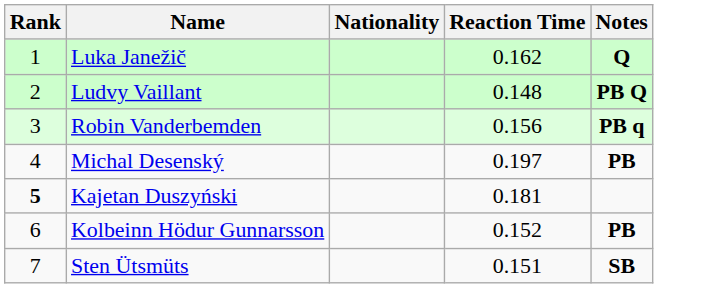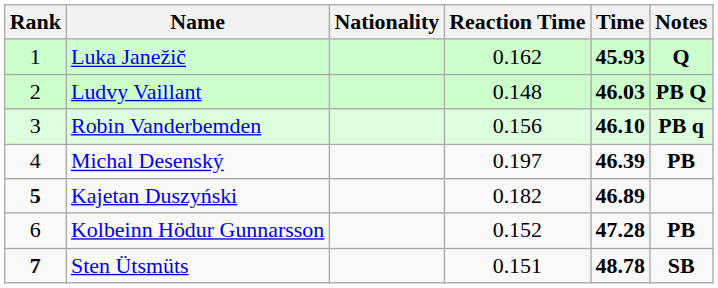 <table class="wikitable sortable" style="text-align:center">
 <tr>
 <th>Rank</th>
 <th>Name</th>
 <th>Nationality</th>
 <th>Reaction Time</th>
+<th>Time</th>
 <th>Notes</th>
 </tr>
 <tr bgcolor=ccffcc>
 <td>1</td>
 <td align=left><a href='#'>Luka Janežič</a></td>
 <td align=left></td>
 <td>0.162</td>
+<td><strong>45.93</strong></td>
 <td><strong>Q</strong></td>
 </tr>
 <tr bgcolor=ccffcc>
 <td>2</td>
 <td align=left><a href='#'>Ludvy Vaillant</a></td>
 <td align=left></td>
 <td>0.148</td>
+<td><strong>46.03</strong></td>
 <td><strong>PB Q</strong></td>
 </tr>
 <tr bgcolor=ddffdd>
 <td>3</td>
 <td align=left><a href='#'>Robin Vanderbemden</a></td>
 <td align=left></td>
 <td>0.156</td>
+<td><strong>46.10</strong></td>
 <td><strong>PB q</strong></td>
 </tr>
 <tr>
 <td>4</td>
 <td align=left><a href='#'>Michal Desenský</a></td>
 <td align=left></td>
 <td>0.197</td>
+<td><strong>46.39</strong></td>
 <td><strong>PB</strong></td>
 </tr>
 <tr>
 <td><strong>5</strong></td>
 <td align=left><a href='#'>Kajetan Duszyński</a></td>
 <td align=left></td>
-<td>0.181</td>
+<td>0.182</td>
+<td><strong>46.89</strong></td>
 <td></td>
 </tr>
 <tr>
 <td>6</td>
 <td align=left><a href='#'>Kolbeinn Hödur Gunnarsson</a></td>
 <td align=left></td>
 <td>0.152</td>
+<td><strong>47.28</strong></td>
 <td><strong>PB</strong></td>
 </tr>
 <tr>
-<td>7</td>
+<td><strong>7</strong></td>
 <td align=left><a href='#'>Sten Ütsmüts</a></td>
 <td align=left></td>
 <td>0.151</td>
+<td><strong>48.78</strong></td>
 <td><strong>SB</strong></td>
 </tr>
 </table>
